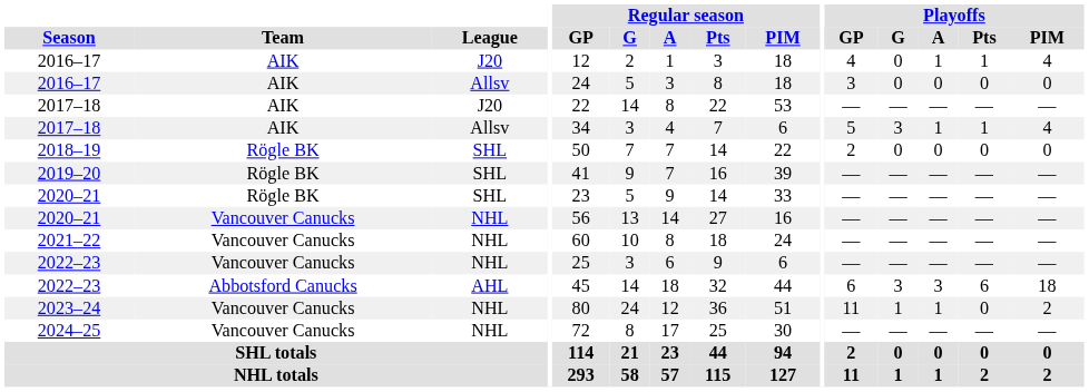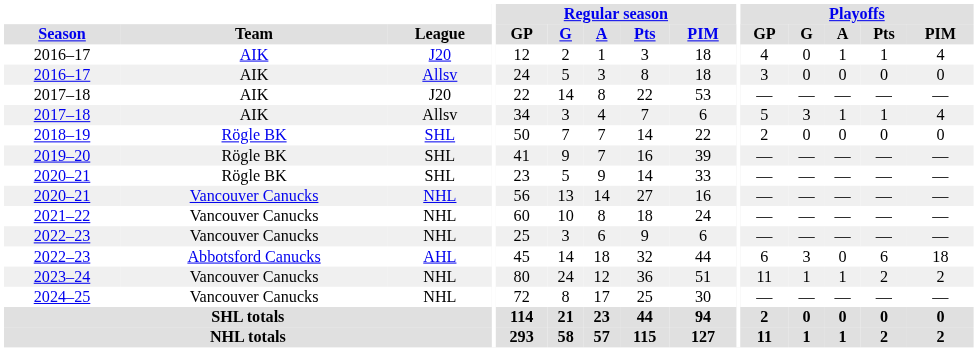 <table border="0" cellpadding="1" cellspacing="0" style="text-align:center; width:60em;">
 <tr bgcolor="#e0e0e0">
 <th colspan="3" bgcolor="#ffffff"></th>
 <th rowspan="100" bgcolor="#ffffff"></th>
 <th colspan="5"><a href='#'>Regular season</a></th>
 <th rowspan="100" bgcolor="#ffffff"></th>
 <th colspan="5"><a href='#'>Playoffs</a></th>
 </tr>
 <tr bgcolor="#e0e0e0">
 <th><a href='#'>Season</a></th>
 <th>Team</th>
 <th>League</th>
 <th>GP</th>
 <th><a href='#'>G</a></th>
 <th><a href='#'>A</a></th>
 <th><a href='#'>Pts</a></th>
 <th><a href='#'>PIM</a></th>
 <th>GP</th>
 <th>G</th>
 <th>A</th>
 <th>Pts</th>
 <th>PIM</th>
 </tr>
 <tr>
 <td>2016–17</td>
 <td><a href='#'>AIK</a></td>
 <td><a href='#'>J20</a></td>
 <td>12</td>
 <td>2</td>
 <td>1</td>
 <td>3</td>
 <td>18</td>
 <td>4</td>
 <td>0</td>
 <td>1</td>
 <td>1</td>
 <td>4</td>
 </tr>
 <tr bgcolor="#f0f0f0">
 <td><a href='#'>2016–17</a></td>
 <td>AIK</td>
 <td><a href='#'>Allsv</a></td>
 <td>24</td>
 <td>5</td>
 <td>3</td>
 <td>8</td>
 <td>18</td>
 <td>3</td>
 <td>0</td>
 <td>0</td>
 <td>0</td>
 <td>0</td>
 </tr>
 <tr>
 <td>2017–18</td>
 <td>AIK</td>
 <td>J20</td>
 <td>22</td>
 <td>14</td>
 <td>8</td>
 <td>22</td>
 <td>53</td>
 <td>—</td>
 <td>—</td>
 <td>—</td>
 <td>—</td>
 <td>—</td>
 </tr>
 <tr bgcolor="#f0f0f0">
 <td><a href='#'>2017–18</a></td>
 <td>AIK</td>
 <td>Allsv</td>
 <td>34</td>
 <td>3</td>
 <td>4</td>
 <td>7</td>
 <td>6</td>
 <td>5</td>
 <td>3</td>
 <td>1</td>
 <td>1</td>
 <td>4</td>
 </tr>
 <tr>
 <td><a href='#'>2018–19</a></td>
 <td><a href='#'>Rögle BK</a></td>
 <td><a href='#'>SHL</a></td>
 <td>50</td>
 <td>7</td>
 <td>7</td>
 <td>14</td>
 <td>22</td>
 <td>2</td>
 <td>0</td>
 <td>0</td>
 <td>0</td>
 <td>0</td>
 </tr>
 <tr bgcolor="#f0f0f0">
 <td><a href='#'>2019–20</a></td>
 <td>Rögle BK</td>
 <td>SHL</td>
 <td>41</td>
 <td>9</td>
 <td>7</td>
 <td>16</td>
 <td>39</td>
 <td>—</td>
 <td>—</td>
 <td>—</td>
 <td>—</td>
 <td>—</td>
 </tr>
 <tr>
 <td><a href='#'>2020–21</a></td>
 <td>Rögle BK</td>
 <td>SHL</td>
 <td>23</td>
 <td>5</td>
 <td>9</td>
 <td>14</td>
 <td>33</td>
 <td>—</td>
 <td>—</td>
 <td>—</td>
 <td>—</td>
 <td>—</td>
 </tr>
 <tr bgcolor="#f0f0f0">
 <td><a href='#'>2020–21</a></td>
 <td><a href='#'>Vancouver Canucks</a></td>
 <td><a href='#'>NHL</a></td>
 <td>56</td>
 <td>13</td>
 <td>14</td>
 <td>27</td>
 <td>16</td>
 <td>—</td>
 <td>—</td>
 <td>—</td>
 <td>—</td>
 <td>—</td>
 </tr>
 <tr>
 <td><a href='#'>2021–22</a></td>
 <td>Vancouver Canucks</td>
 <td>NHL</td>
 <td>60</td>
 <td>10</td>
 <td>8</td>
 <td>18</td>
 <td>24</td>
 <td>—</td>
 <td>—</td>
 <td>—</td>
 <td>—</td>
 <td>—</td>
 </tr>
 <tr bgcolor="#f0f0f0">
 <td><a href='#'>2022–23</a></td>
 <td>Vancouver Canucks</td>
 <td>NHL</td>
 <td>25</td>
 <td>3</td>
 <td>6</td>
 <td>9</td>
 <td>6</td>
 <td>—</td>
 <td>—</td>
 <td>—</td>
 <td>—</td>
 <td>—</td>
 </tr>
 <tr>
 <td><a href='#'>2022–23</a></td>
 <td><a href='#'>Abbotsford Canucks</a></td>
 <td><a href='#'>AHL</a></td>
 <td>45</td>
 <td>14</td>
 <td>18</td>
 <td>32</td>
 <td>44</td>
 <td>6</td>
 <td>3</td>
-<td>3</td>
+<td>0</td>
 <td>6</td>
 <td>18</td>
 </tr>
 <tr bgcolor="#f0f0f0">
 <td><a href='#'>2023–24</a></td>
 <td>Vancouver Canucks</td>
 <td>NHL</td>
 <td>80</td>
 <td>24</td>
 <td>12</td>
 <td>36</td>
 <td>51</td>
 <td>11</td>
 <td>1</td>
 <td>1</td>
-<td>0</td>
+<td>2</td>
 <td>2</td>
 </tr>
 <tr>
 <td><a href='#'>2024–25</a></td>
 <td>Vancouver Canucks</td>
 <td>NHL</td>
 <td>72</td>
 <td>8</td>
 <td>17</td>
 <td>25</td>
 <td>30</td>
 <td>—</td>
 <td>—</td>
 <td>—</td>
 <td>—</td>
 <td>—</td>
 </tr>
 <tr bgcolor="#e0e0e0">
 <th colspan="3">SHL totals</th>
 <th>114</th>
 <th>21</th>
 <th>23</th>
 <th>44</th>
 <th>94</th>
 <th>2</th>
 <th>0</th>
 <th>0</th>
 <th>0</th>
 <th>0</th>
 </tr>
 <tr bgcolor="#e0e0e0">
 <th colspan="3">NHL totals</th>
 <th>293</th>
 <th>58</th>
 <th>57</th>
 <th>115</th>
 <th>127</th>
 <th>11</th>
 <th>1</th>
 <th>1</th>
 <th>2</th>
 <th>2</th>
 </tr>
 </table>
